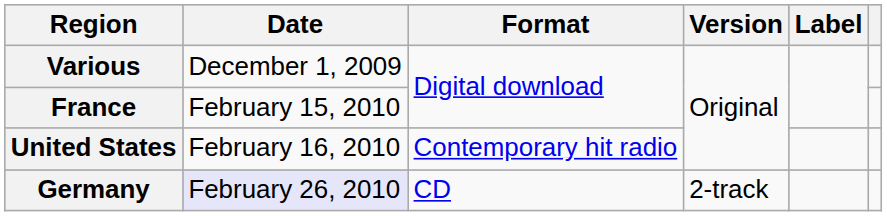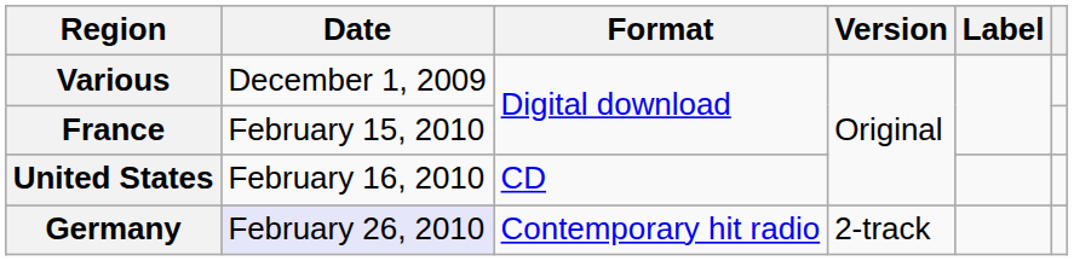 <table class="wikitable plainrowheaders">
 <tr>
 <th scope="col">Region</th>
 <th scope="col">Date</th>
 <th scope="col">Format</th>
 <th scope="col">Version</th>
 <th scope="col">Label</th>
 <th scope="col"></th>
 </tr>
 <tr>
 <th scope="row">Various</th>
 <td>December 1, 2009</td>
 <td rowspan="2"><a href='#'>Digital download</a></td>
 <td rowspan="3">Original</td>
 <td rowspan="2"></td>
 <td style="text-align:center;"></td>
 </tr>
 <tr>
 <th scope="row">France</th>
 <td>February 15, 2010</td>
 <td style="text-align:center;"></td>
 </tr>
 <tr>
 <th scope="row">United States</th>
 <td>February 16, 2010</td>
-<td><a href='#'>Contemporary hit radio</a></td>
+<td><a href='#'>CD</a></td>
 <td></td>
 <td style="text-align:center;"></td>
 </tr>
 <tr>
 <th scope="row">Germany</th>
 <td style="background: lavender;">February 26, 2010</td>
-<td><a href='#'>CD</a></td>
+<td><a href='#'>Contemporary hit radio</a></td>
 <td>2-track</td>
 <td></td>
 <td style="text-align:center;"></td>
 </tr>
 </table>
